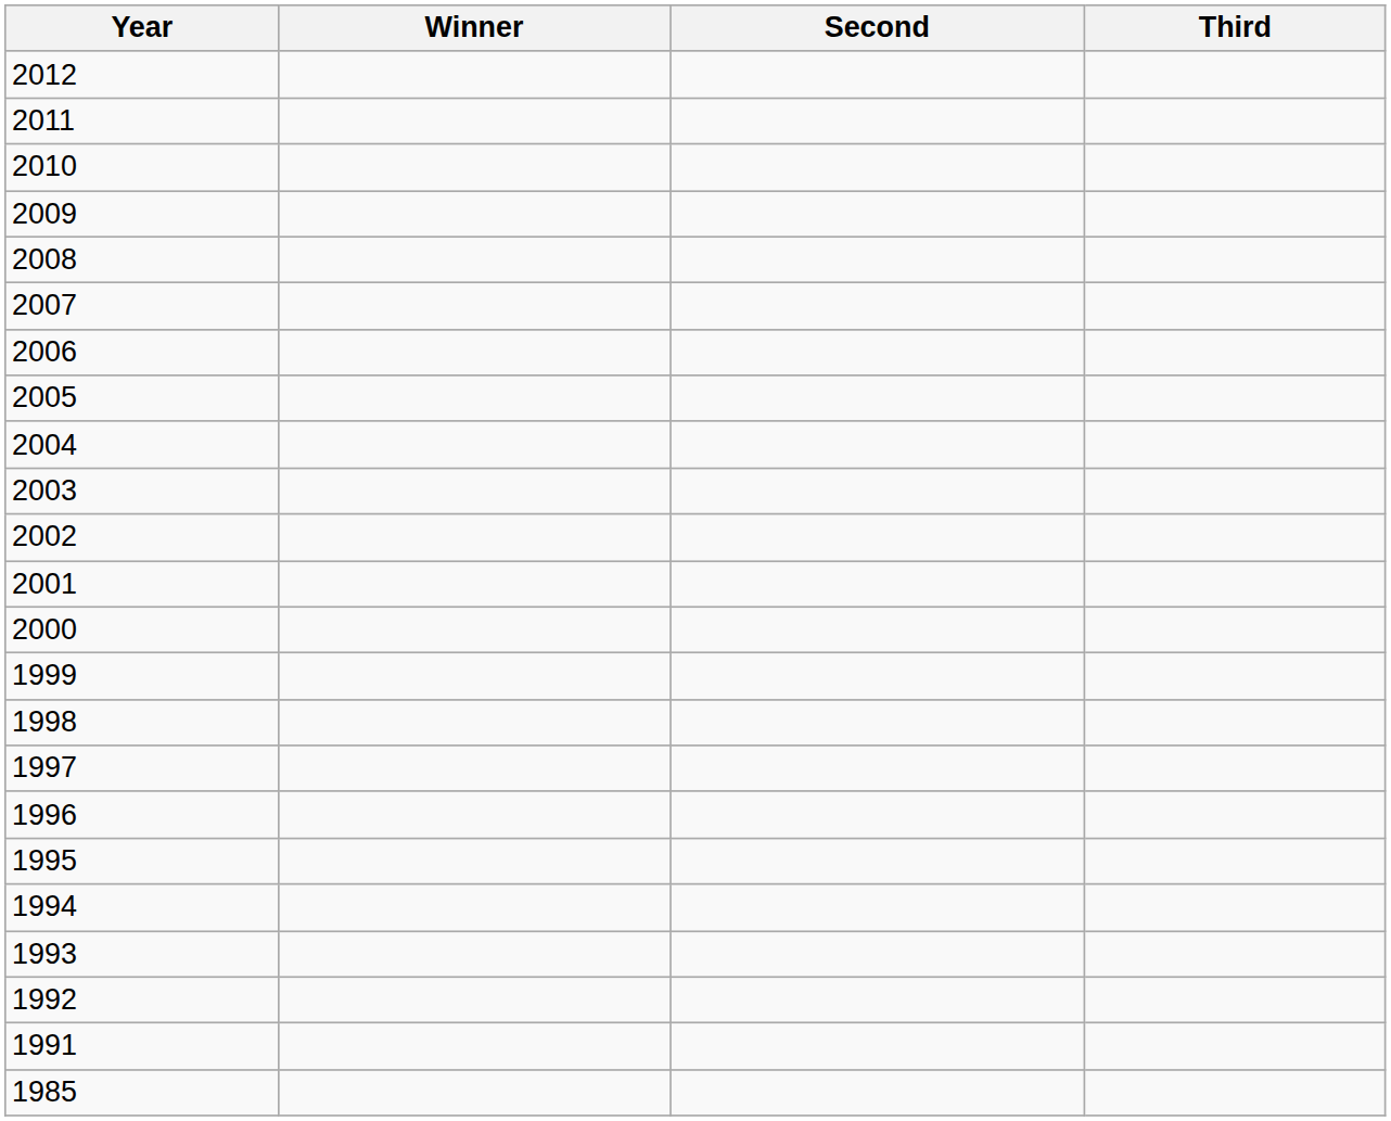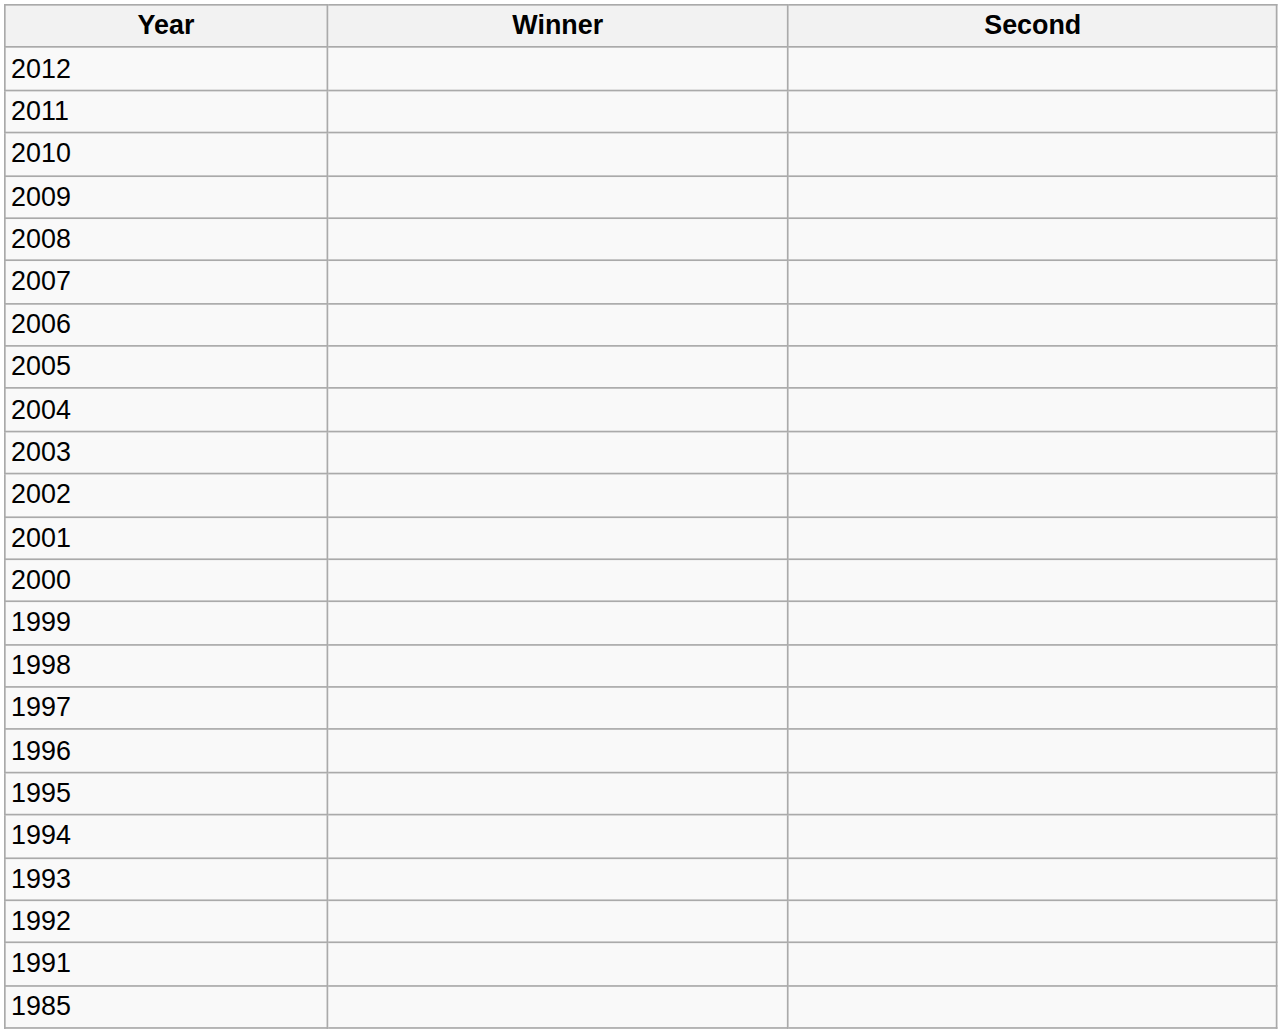 <table class="wikitable" style="font-size:100%" width=60%>
 <tr>
 <th>Year</th>
 <th>Winner</th>
 <th>Second</th>
-<th>Third</th>
 </tr>
 <tr>
 <td>2012</td>
-<td></td>
 <td></td>
 <td></td>
 </tr>
 <tr>
 <td>2011</td>
 <td></td>
 <td></td>
-<td></td>
 </tr>
 <tr>
 <td>2010</td>
-<td></td>
 <td></td>
 <td></td>
 </tr>
 <tr>
 <td>2009</td>
 <td></td>
 <td></td>
-<td></td>
 </tr>
 <tr>
 <td>2008</td>
-<td></td>
 <td></td>
 <td></td>
 </tr>
 <tr>
 <td>2007</td>
 <td></td>
 <td></td>
-<td></td>
 </tr>
 <tr>
 <td>2006</td>
-<td></td>
 <td></td>
 <td></td>
 </tr>
 <tr>
 <td>2005</td>
 <td></td>
 <td></td>
-<td></td>
 </tr>
 <tr>
 <td>2004</td>
-<td></td>
 <td></td>
 <td></td>
 </tr>
 <tr>
 <td>2003</td>
 <td></td>
 <td></td>
-<td></td>
 </tr>
 <tr>
 <td>2002</td>
-<td></td>
 <td></td>
 <td></td>
 </tr>
 <tr>
 <td>2001</td>
 <td></td>
 <td></td>
-<td></td>
 </tr>
 <tr>
 <td>2000</td>
-<td></td>
 <td></td>
 <td></td>
 </tr>
 <tr>
 <td>1999</td>
 <td></td>
 <td></td>
-<td></td>
 </tr>
 <tr>
 <td>1998</td>
-<td></td>
 <td></td>
 <td></td>
 </tr>
 <tr>
 <td>1997</td>
 <td></td>
 <td></td>
-<td></td>
 </tr>
 <tr>
 <td>1996</td>
-<td></td>
 <td></td>
 <td></td>
 </tr>
 <tr>
 <td>1995</td>
 <td></td>
 <td></td>
-<td></td>
 </tr>
 <tr>
 <td>1994</td>
-<td></td>
 <td></td>
 <td></td>
 </tr>
 <tr>
 <td>1993</td>
 <td></td>
 <td></td>
-<td></td>
 </tr>
 <tr>
 <td>1992</td>
-<td></td>
 <td></td>
 <td></td>
 </tr>
 <tr>
 <td>1991</td>
 <td></td>
 <td></td>
-<td></td>
 </tr>
 <tr>
 <td>1985</td>
 <td></td>
 <td></td>
-<td></td>
 </tr>
 </table>
